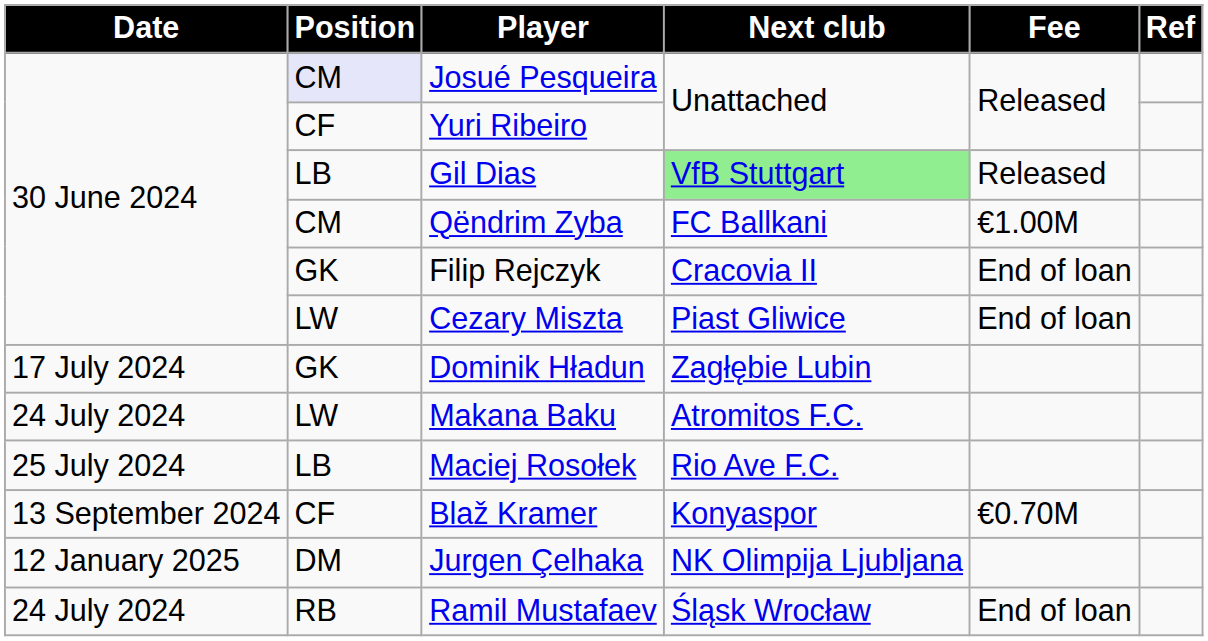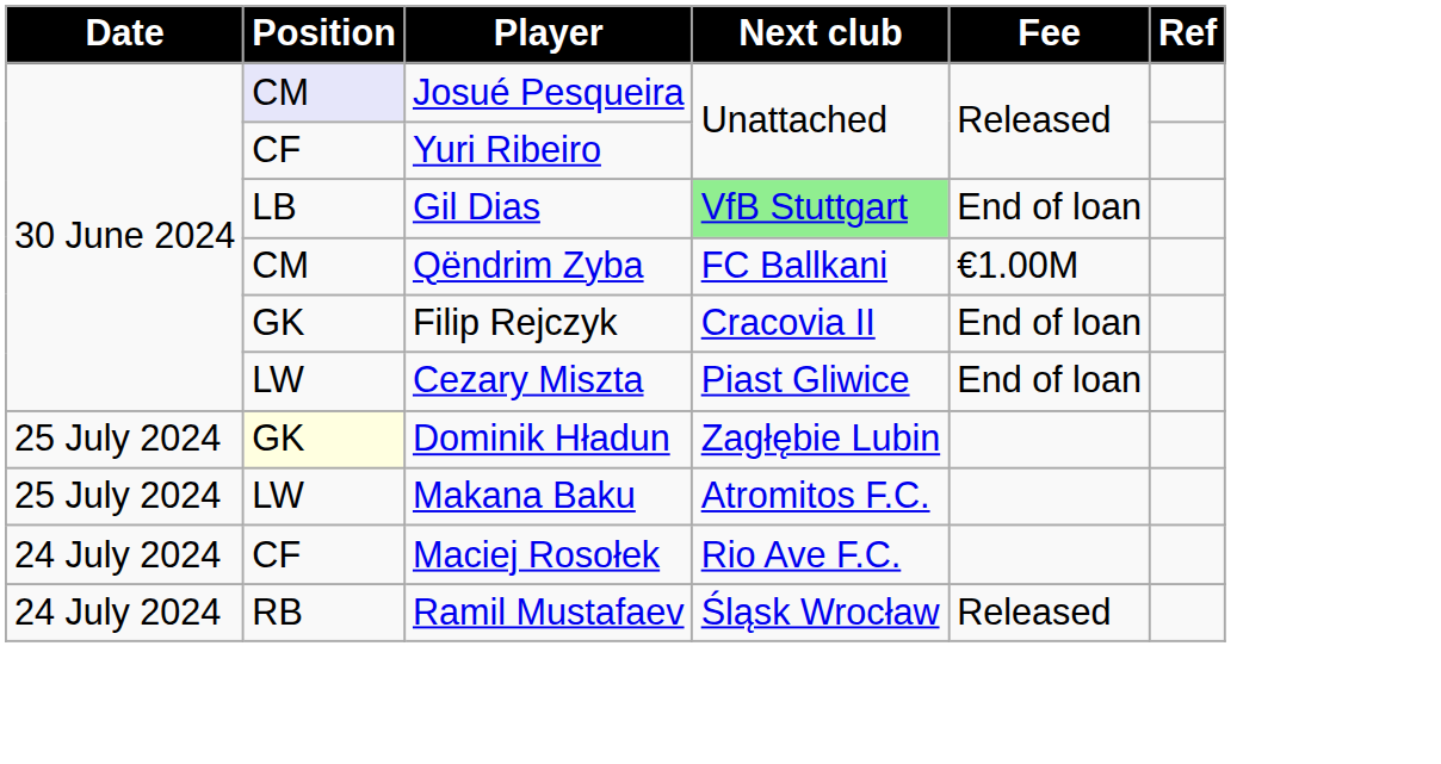 <table class="wikitable plainrowheaders sortable">
 <tr>
 <th style="background:#000000; color:#FFFFFF;">Date</th>
 <th style="background:#000000; color:#FFFFFF;">Position</th>
 <th style="background:#000000; color:#FFFFFF;">Player</th>
 <th style="background:#000000; color:#FFFFFF;">Next club</th>
 <th style="background:#000000; color:#FFFFFF;">Fee</th>
 <th style="background:#000000; color:#FFFFFF;">Ref</th>
 </tr>
 <tr>
 <td rowspan="6">30 June 2024</td>
 <td style="background: lavender;">CM</td>
 <td> <a href='#'>Josué Pesqueira</a></td>
 <td rowspan="2">Unattached</td>
 <td rowspan="2">Released</td>
 <td></td>
 </tr>
 <tr>
 <td>CF</td>
 <td> <a href='#'>Yuri Ribeiro</a></td>
 <td></td>
 </tr>
 <tr>
 <td>LB</td>
 <td> <a href='#'>Gil Dias</a></td>
 <td style="background: lightgreen;"> <a href='#'>VfB Stuttgart</a></td>
-<td>Released</td>
+<td>End of loan</td>
 <td></td>
 </tr>
 <tr>
 <td>CM</td>
 <td> <a href='#'>Qëndrim Zyba</a></td>
 <td><a href='#'>FC Ballkani</a></td>
 <td>€1.00M</td>
 <td></td>
 </tr>
 <tr>
 <td>GK</td>
 <td> Filip Rejczyk</td>
 <td> <a href='#'>Cracovia II</a></td>
 <td>End of loan</td>
 <td></td>
 </tr>
 <tr>
 <td>LW</td>
 <td> <a href='#'>Cezary Miszta</a></td>
 <td> <a href='#'>Piast Gliwice</a></td>
 <td>End of loan</td>
 <td></td>
 </tr>
 <tr>
-<td>17 July 2024</td>
-<td>GK</td>
+<td>25 July 2024</td>
+<td style="background: lightyellow;">GK</td>
 <td> <a href='#'>Dominik Hładun</a></td>
 <td> <a href='#'>Zagłębie Lubin</a></td>
 <td></td>
 <td></td>
 </tr>
 <tr>
-<td>24 July 2024</td>
+<td>25 July 2024</td>
 <td>LW</td>
 <td> <a href='#'>Makana Baku</a></td>
 <td> <a href='#'>Atromitos F.C.</a></td>
 <td></td>
 <td></td>
 </tr>
 <tr>
-<td>25 July 2024</td>
-<td>LB</td>
+<td>24 July 2024</td>
+<td>CF</td>
 <td> <a href='#'>Maciej Rosołek</a></td>
 <td> <a href='#'>Rio Ave F.C.</a></td>
-<td></td>
-<td></td>
-</tr>
-<tr>
-<td>13 September 2024</td>
-<td>CF</td>
-<td> <a href='#'>Blaž Kramer</a></td>
-<td> <a href='#'>Konyaspor</a></td>
-<td>€0.70M</td>
-<td></td>
-</tr>
-<tr>
-<td>12 January 2025</td>
-<td>DM</td>
-<td> <a href='#'>Jurgen Çelhaka</a></td>
-<td> <a href='#'>NK Olimpija Ljubljana</a></td>
 <td></td>
 <td></td>
 </tr>
 <tr>
 <td>24 July 2024</td>
 <td>RB</td>
 <td> <a href='#'>Ramil Mustafaev</a></td>
 <td> <a href='#'>Śląsk Wrocław</a></td>
-<td>End of loan</td>
+<td>Released</td>
 <td></td>
 </tr>
 </table>
